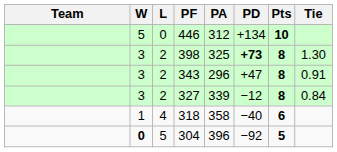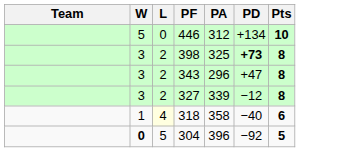 <table class="wikitable" style="text-align:center;">
 <tr>
 <th width=150>Team</th>
 <th width=20>W</th>
 <th width=20>L</th>
 <th width=30>PF</th>
 <th width=30>PA</th>
 <th width=30>PD</th>
 <th width=20>Pts</th>
-<th width=40>Tie</th>
 </tr>
 <tr bgcolor="#ccffcc">
 <td align=left></td>
 <td>5</td>
 <td>0</td>
 <td>446</td>
 <td>312</td>
 <td>+134</td>
 <td><strong>10</strong></td>
-<td></td>
 </tr>
 <tr bgcolor="#ccffcc">
 <td align=left></td>
 <td>3</td>
 <td>2</td>
 <td>398</td>
 <td>325</td>
 <td><strong>+73</strong></td>
 <td><strong>8</strong></td>
-<td>1.30</td>
 </tr>
 <tr bgcolor="#ccffcc">
 <td align=left></td>
 <td>3</td>
 <td>2</td>
 <td>343</td>
 <td>296</td>
 <td>+47</td>
 <td><strong>8</strong></td>
-<td>0.91</td>
 </tr>
 <tr bgcolor="#ccffcc">
 <td align=left></td>
 <td>3</td>
 <td>2</td>
 <td>327</td>
 <td>339</td>
 <td>−12</td>
 <td><strong>8</strong></td>
-<td>0.84</td>
 </tr>
 <tr>
 <td align=left></td>
 <td>1</td>
-<td>4</td>
+<td style="background: lightyellow;">4</td>
 <td>318</td>
 <td>358</td>
 <td>−40</td>
 <td><strong>6</strong></td>
-<td></td>
 </tr>
 <tr>
 <td align=left></td>
 <td><strong>0</strong></td>
 <td>5</td>
 <td>304</td>
 <td>396</td>
 <td>−92</td>
 <td><strong>5</strong></td>
-<td></td>
 </tr>
 </table>
